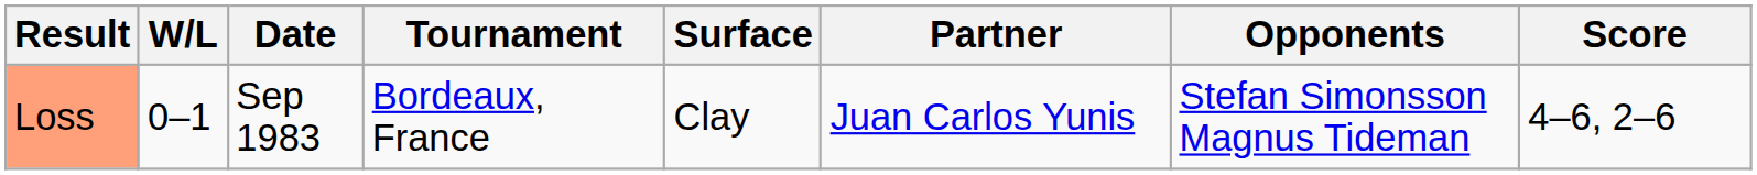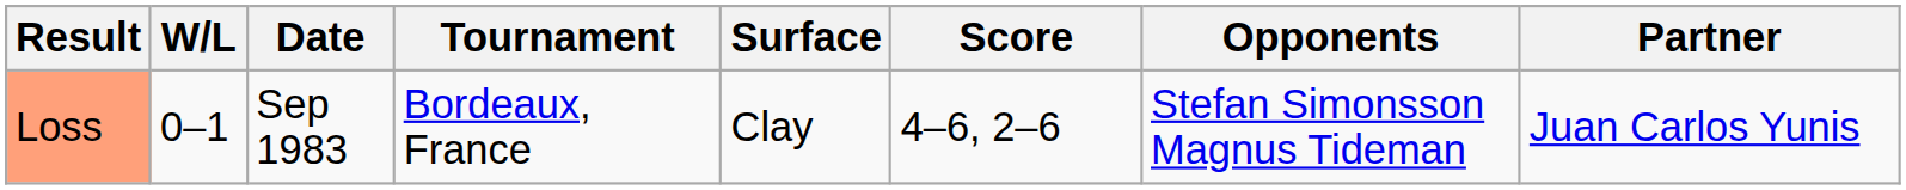 <table class="sortable wikitable">
 <tr>
 <th style="width:40px">Result</th>
 <th style="width:30px" class="unsortable">W/L</th>
 <th style="width:50px">Date</th>
 <th style="width:120px">Tournament</th>
 <th style="width:50px">Surface</th>
+<th style="width:90px" class="unsortable">Score</th>
+<th style="width:140px">Opponents</th>
 <th style="width:140px">Partner</th>
-<th style="width:140px">Opponents</th>
-<th style="width:90px" class="unsortable">Score</th>
 </tr>
 <tr>
 <td style="background:#ffa07a;">Loss</td>
 <td>0–1</td>
 <td>Sep 1983</td>
 <td><a href='#'>Bordeaux</a>, France</td>
 <td>Clay</td>
+<td>4–6, 2–6</td>
+<td> <a href='#'>Stefan Simonsson</a><br> <a href='#'>Magnus Tideman</a></td>
 <td> <a href='#'>Juan Carlos Yunis</a></td>
-<td> <a href='#'>Stefan Simonsson</a><br> <a href='#'>Magnus Tideman</a></td>
-<td>4–6, 2–6</td>
 </tr>
 </table>
